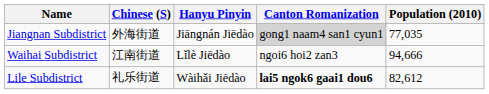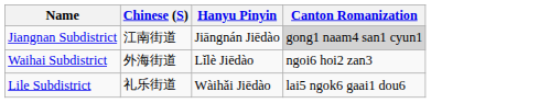 <table class="wikitable">
 <tr>
 <th>Name</th>
 <th><a href='#'>Chinese</a> (<a href='#'>S</a>)</th>
 <th><a href='#'>Hanyu Pinyin</a></th>
 <th><a href='#'>Canton Romanization</a></th>
-<th>Population (2010)</th>
 </tr>
 <tr>
 <td><a href='#'>Jiangnan Subdistrict</a></td>
-<td>外海街道</td>
+<td>江南街道</td>
 <td>Jiāngnán Jiēdào</td>
 <td style="background: lightgrey;">gong1 naam4 san1 cyun1</td>
-<td>77,035</td>
 </tr>
 <tr>
 <td><a href='#'>Waihai Subdistrict</a></td>
-<td>江南街道</td>
+<td>外海街道</td>
 <td>Lǐlè Jiēdào</td>
 <td>ngoi6 hoi2 zan3</td>
-<td>94,666</td>
 </tr>
 <tr>
 <td><a href='#'>Lile Subdistrict</a></td>
 <td>礼乐街道</td>
 <td>Wàihǎi Jiēdào</td>
-<td><strong>lai5 ngok6 gaai1 dou6</strong></td>
-<td>82,612</td>
+<td>lai5 ngok6 gaai1 dou6</td>
 </tr>
 </table>
